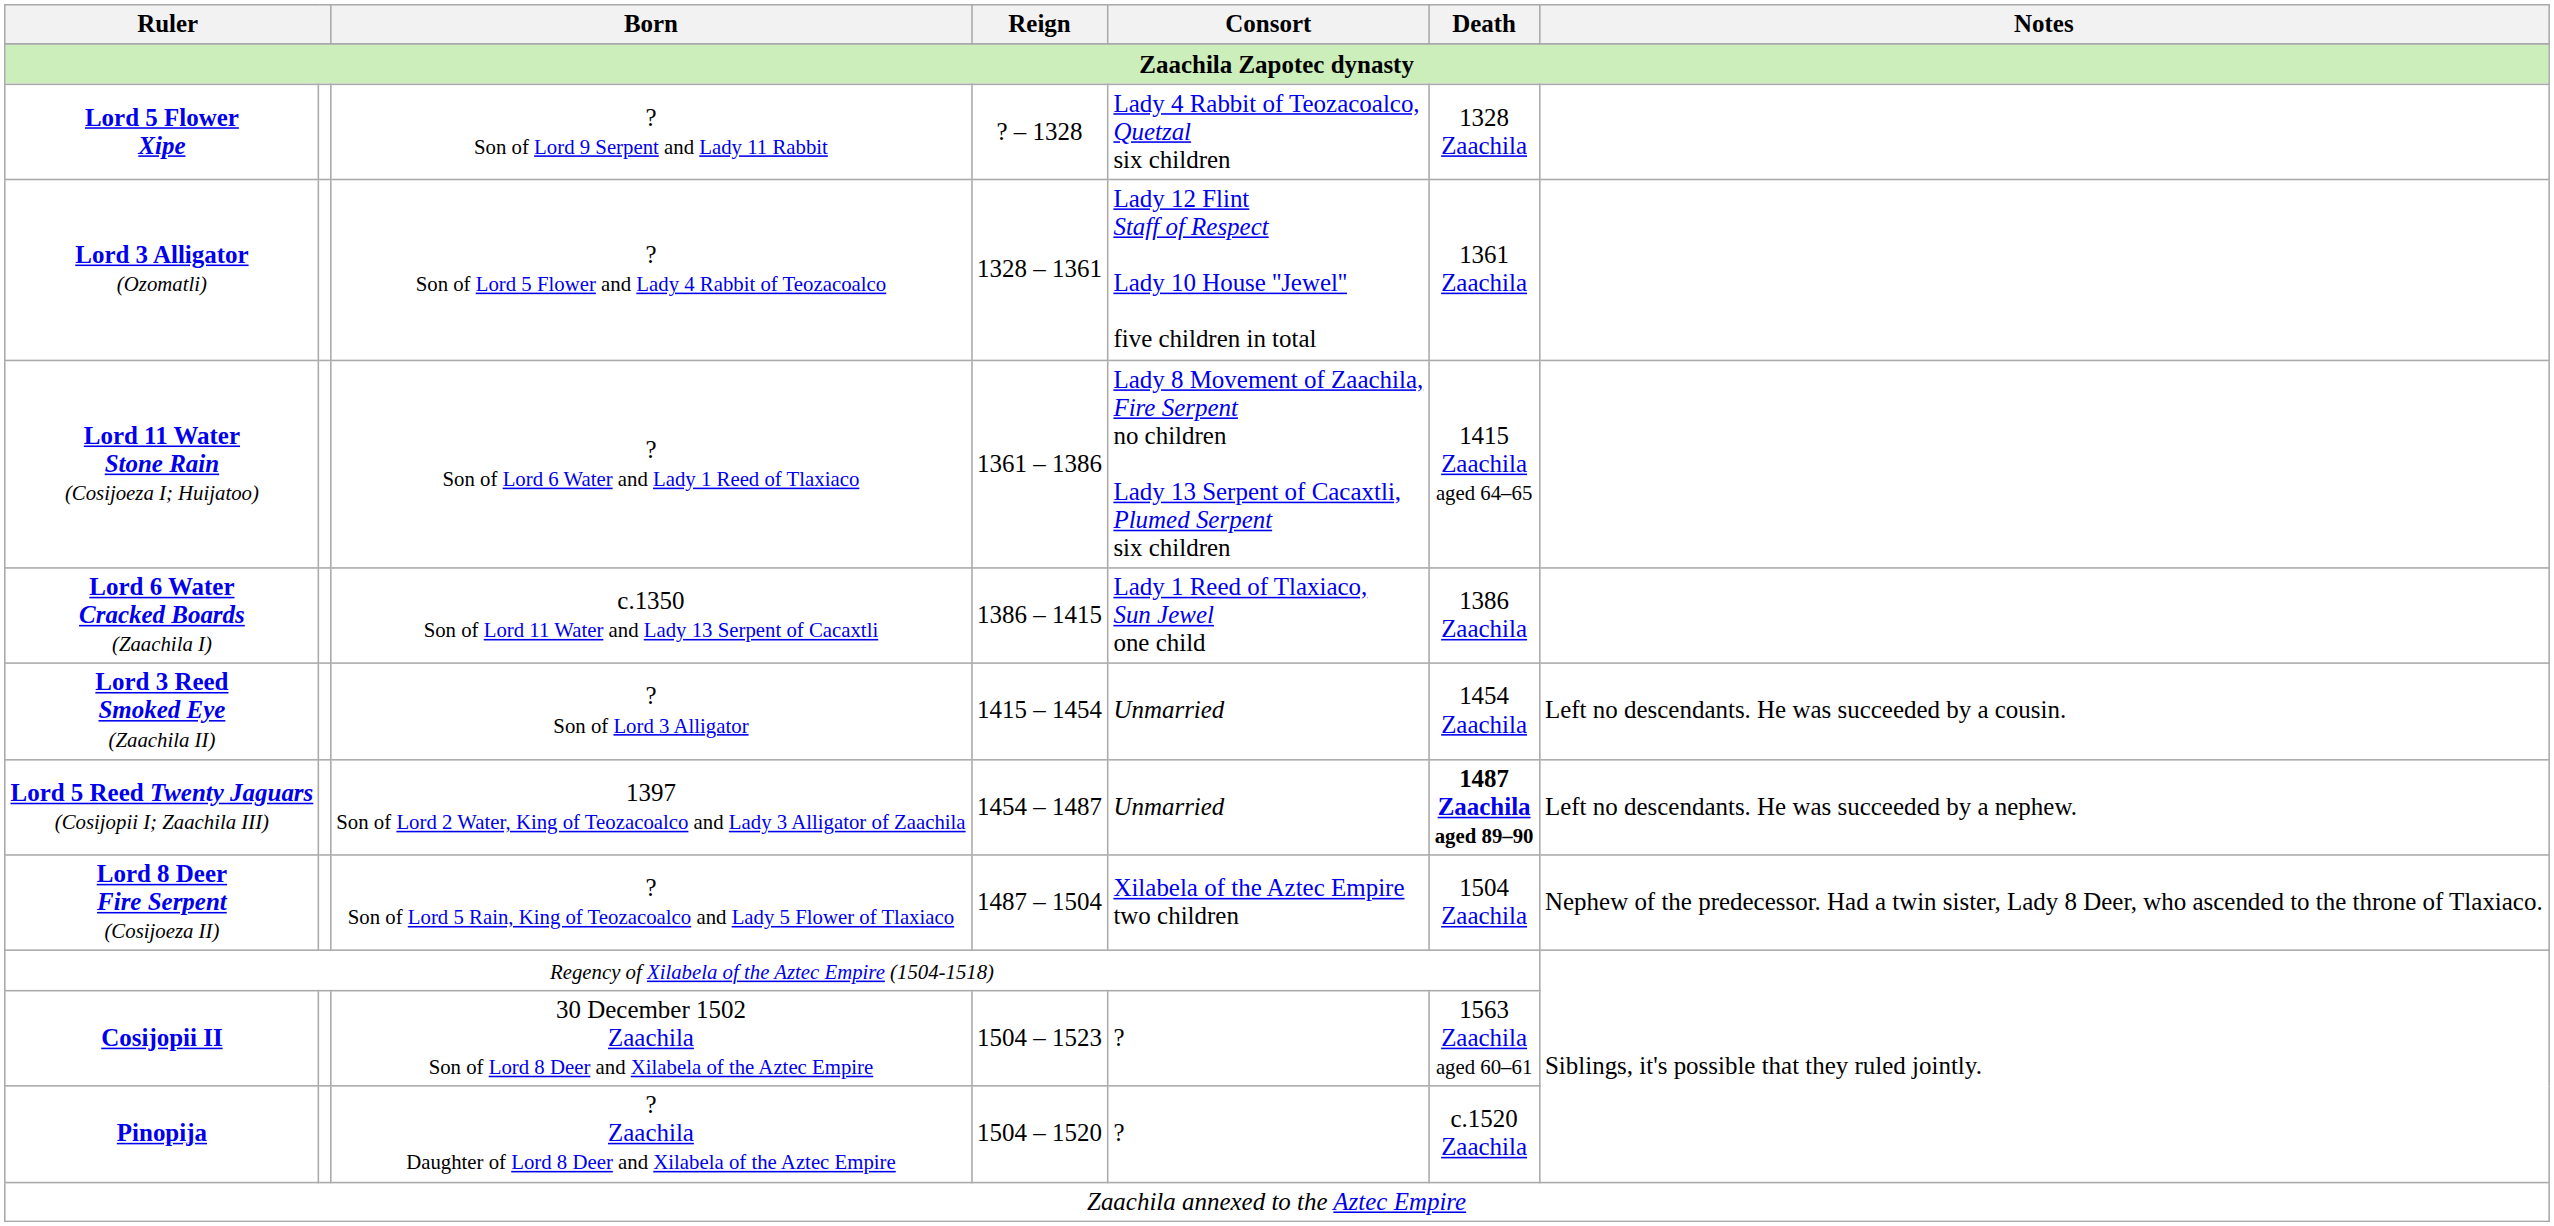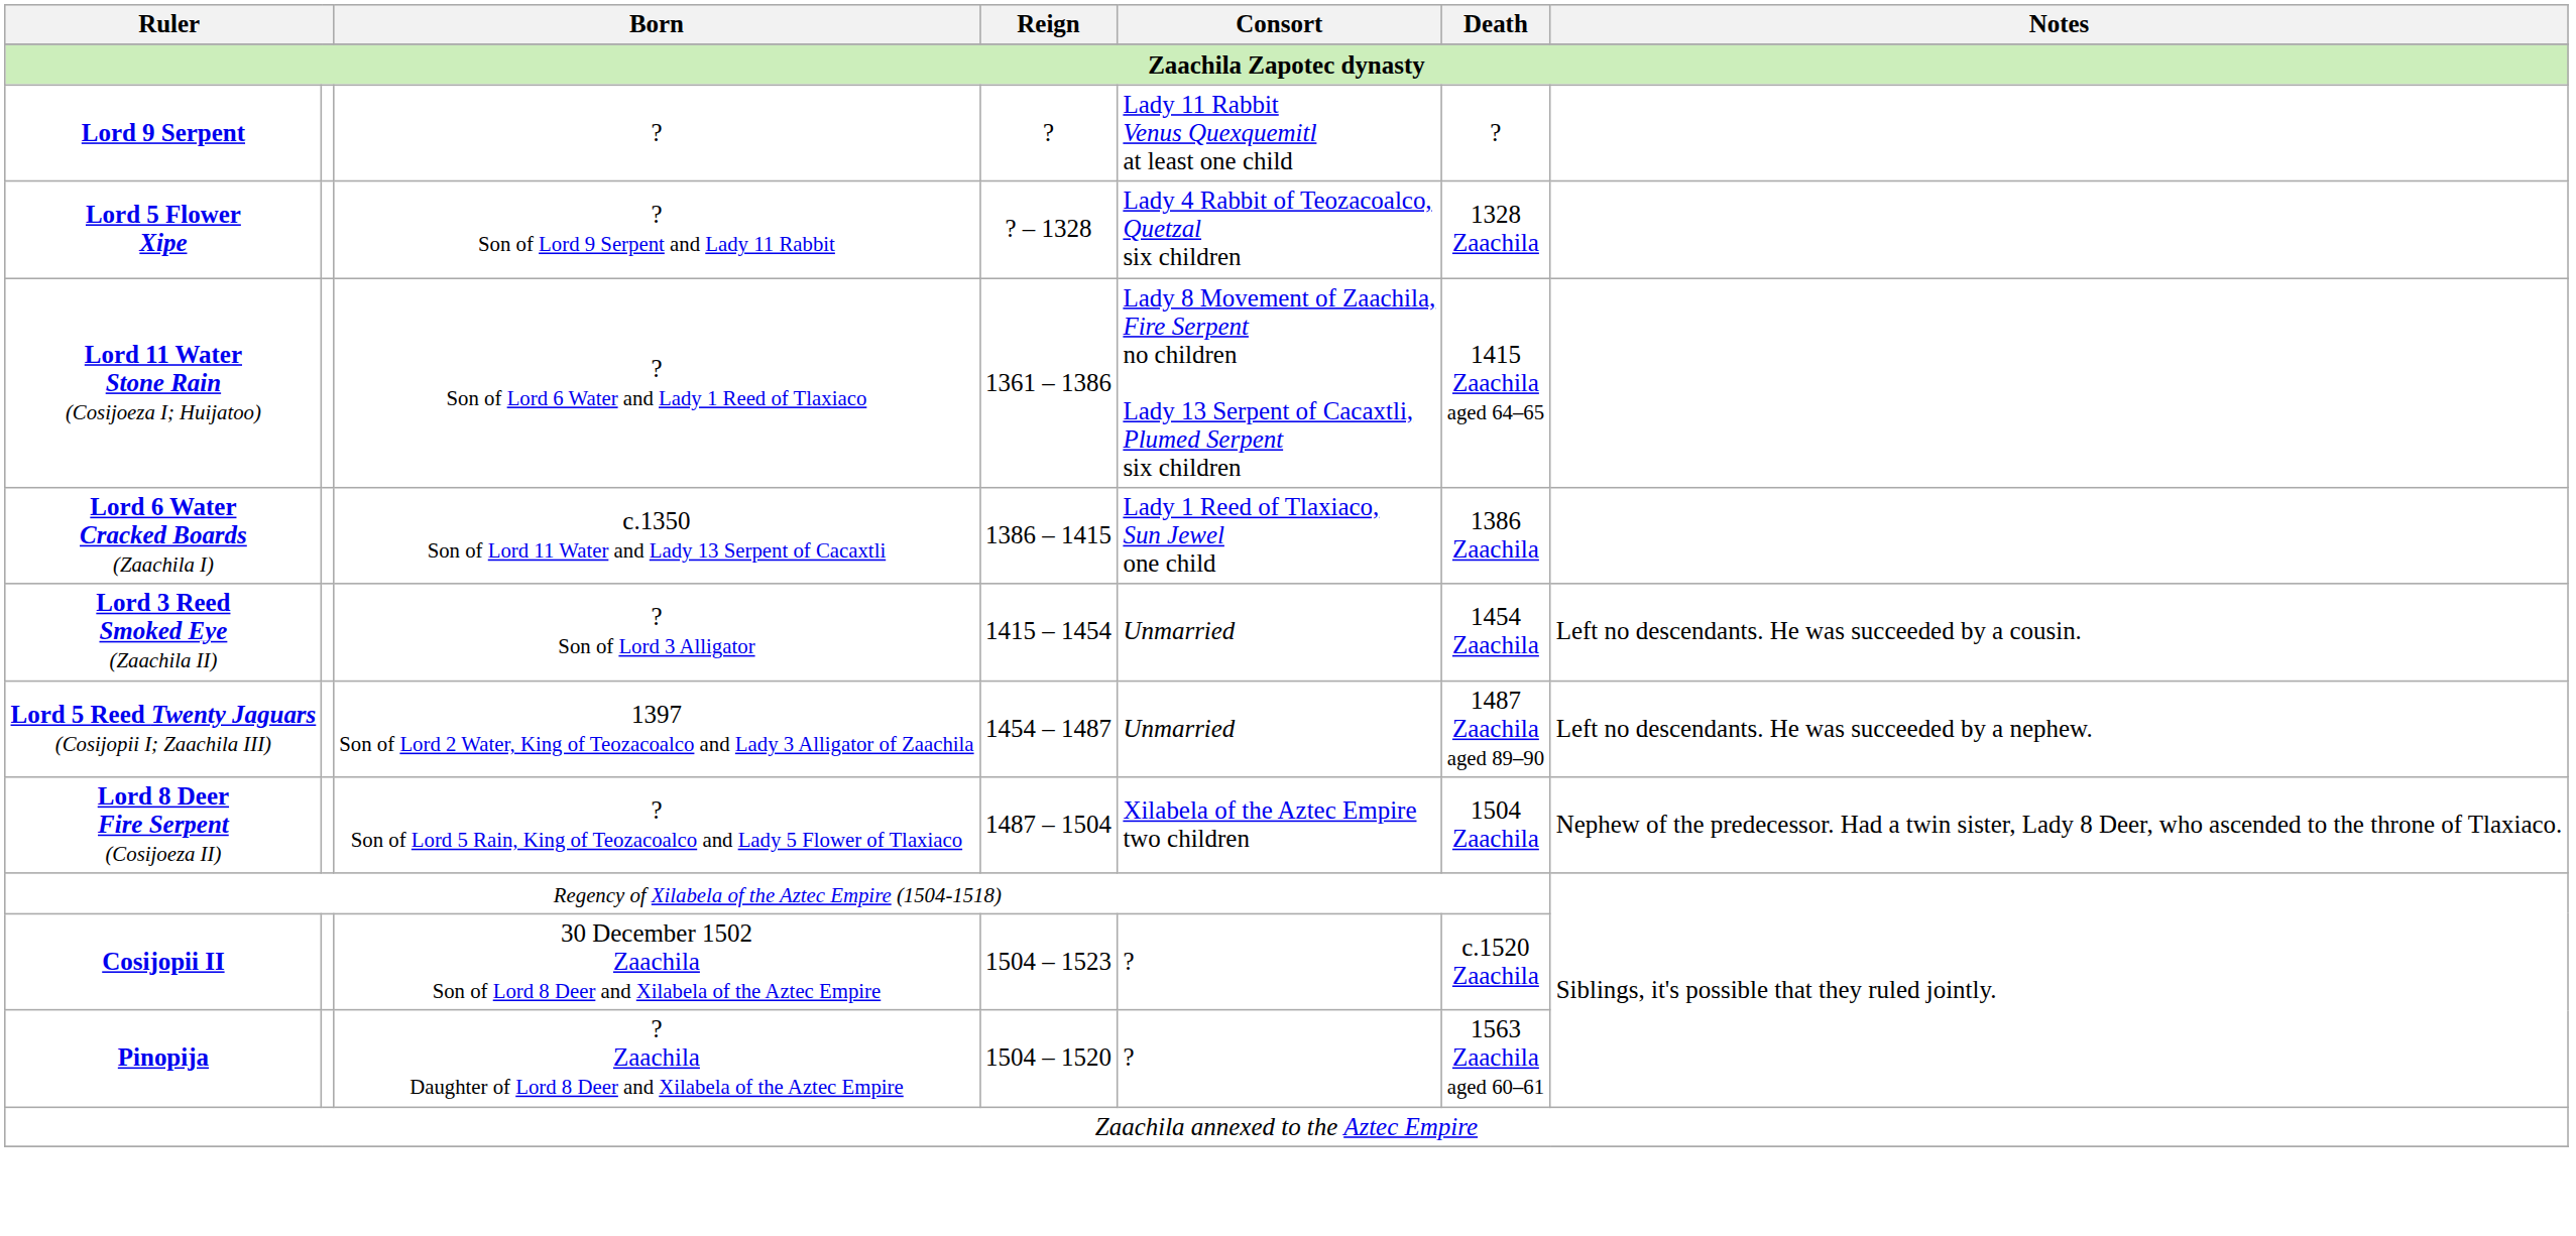 <table class="wikitable">
 <tr>
 <th colspan=2>Ruler</th>
 <th>Born</th>
 <th>Reign</th>
 <th>Consort</th>
 <th>Death</th>
 <th>Notes</th>
 </tr>
 <tr>
 </tr>
 <tr bgcolor=#ceb>
 <td align="center" colspan="7"><strong>Zaachila Zapotec dynasty</strong></td>
 </tr>
 <tr bgcolor=#fff>
+<td align="center"><strong><a href='#'>Lord 9 Serpent</a></strong></td>
+<td></td>
+<td align="center">?</td>
+<td align="center">?</td>
+<td><a href='#'>Lady 11 Rabbit<br><em>Venus Quexquemitl</em></a><br>at least one child</td>
+<td align="center">?</td>
+<td></td>
+</tr>
+<tr bgcolor=#fff>
 <td align="center"><strong><a href='#'>Lord 5 Flower<br><em>Xipe</em></a></strong></td>
 <td></td>
 <td align="center">?<br><small>Son of <a href='#'>Lord 9 Serpent</a> and <a href='#'>Lady 11 Rabbit</a></small></td>
 <td align="center">? – 1328</td>
 <td><a href='#'>Lady 4 Rabbit of Teozacoalco,<br><em>Quetzal</em></a><br>six children</td>
 <td align="center">1328<br><a href='#'>Zaachila</a></td>
-<td></td>
-</tr>
-<tr bgcolor=#fff>
-<td align="center"><strong><a href='#'>Lord 3 Alligator</a></strong><br><small><em>(Ozomatli)</em></small></td>
-<td></td>
-<td align="center">?<br><small>Son of <a href='#'>Lord 5 Flower</a> and <a href='#'>Lady 4 Rabbit of Teozacoalco</a></small></td>
-<td align="center">1328 – 1361</td>
-<td><a href='#'>Lady 12 Flint<br><em>Staff of Respect</em></a><br><br><a href='#'>Lady 10 House ''Jewel''</a><br><br>five children in total</td>
-<td align="center">1361<br><a href='#'>Zaachila</a></td>
 <td></td>
 </tr>
 <tr bgcolor=#fff>
 <td align="center"><strong><a href='#'>Lord 11 Water<br><em>Stone Rain</em></a></strong><br><small><em>(Cosijoeza I; Huijatoo)</em></small></td>
 <td></td>
 <td align="center">?<br><small>Son of <a href='#'>Lord 6 Water</a> and <a href='#'>Lady 1 Reed of Tlaxiaco</a></small></td>
 <td align="center">1361 – 1386</td>
 <td><a href='#'>Lady 8 Movement of Zaachila,<br><em>Fire Serpent</em></a><br>no children<br><br><a href='#'>Lady 13 Serpent of Cacaxtli,<br><em>Plumed Serpent</em></a><br>six children</td>
 <td align="center">1415<br><a href='#'>Zaachila</a><br><small>aged 64–65</small></td>
 <td></td>
 </tr>
 <tr bgcolor=#fff>
 <td align="center"><strong><a href='#'>Lord 6 Water<br><em>Cracked Boards</em></a></strong><br><small><em>(Zaachila I)</em></small></td>
 <td></td>
 <td align="center">c.1350<br><small>Son of <a href='#'>Lord 11 Water</a> and <a href='#'>Lady 13 Serpent of Cacaxtli</a></small></td>
 <td align="center">1386 – 1415</td>
 <td><a href='#'>Lady 1 Reed of Tlaxiaco,<br><em>Sun Jewel</em></a><br>one child</td>
 <td align="center">1386<br><a href='#'>Zaachila</a></td>
 <td></td>
 </tr>
 <tr bgcolor=#fff>
 <td align="center"><strong><a href='#'>Lord 3 Reed<br><em>Smoked Eye</em></a></strong><br><small><em>(Zaachila II)</em></small></td>
 <td></td>
 <td align="center">?<br><small>Son of <a href='#'>Lord 3 Alligator</a></small></td>
 <td align="center">1415 – 1454</td>
 <td><em>Unmarried</em></td>
 <td align="center">1454<br><a href='#'>Zaachila</a></td>
 <td>Left no descendants. He was succeeded by a cousin.</td>
 </tr>
 <tr bgcolor=#fff>
 <td align="center"><strong><a href='#'>Lord 5 Reed <em>Twenty Jaguars</em></a></strong><br><small><em>(Cosijopii I; Zaachila III)</em></small></td>
 <td></td>
 <td align="center">1397<br><small>Son of <a href='#'>Lord 2 Water, King of Teozacoalco</a> and <a href='#'>Lady 3 Alligator of Zaachila</a></small></td>
 <td align="center">1454 – 1487</td>
 <td><em>Unmarried</em></td>
-<td align="center"><strong>1487<br><a href='#'>Zaachila</a><br><small>aged 89–90</small></strong></td>
+<td align="center">1487<br><a href='#'>Zaachila</a><br><small>aged 89–90</small></td>
 <td>Left no descendants. He was succeeded by a nephew.</td>
 </tr>
 <tr bgcolor=#fff>
 <td align="center"><strong><a href='#'>Lord 8 Deer<br><em>Fire Serpent</em></a></strong><br><small><em>(Cosijoeza II)</em></small></td>
 <td></td>
 <td align="center">?<br><small>Son of <a href='#'>Lord 5 Rain, King of Teozacoalco</a> and <a href='#'>Lady 5 Flower of Tlaxiaco</a></small></td>
 <td align="center">1487 – 1504</td>
 <td><a href='#'>Xilabela of the Aztec Empire</a><br>two children</td>
 <td align="center">1504<br><a href='#'>Zaachila</a></td>
 <td>Nephew of the predecessor. Had a twin sister, Lady 8 Deer, who ascended to the throne of Tlaxiaco.</td>
 </tr>
 <tr bgcolor=#fff>
 <td align="center" colspan="6"><small><em>Regency of <a href='#'>Xilabela of the Aztec Empire</a> (1504-1518)</em></small></td>
 <td rowspan="3">Siblings, it's possible that they ruled jointly.</td>
 </tr>
 <tr bgcolor=#fff>
 <td align="center"><strong><a href='#'>Cosijopii II</a></strong></td>
 <td></td>
 <td align="center">30 December 1502<br><a href='#'>Zaachila</a><br><small>Son of <a href='#'>Lord 8 Deer</a> and <a href='#'>Xilabela of the Aztec Empire</a> </small></td>
 <td align="center">1504 – 1523</td>
 <td>?</td>
-<td align="center">1563<br><a href='#'>Zaachila</a><br><small>aged 60–61</small></td>
+<td align="center">c.1520<br><a href='#'>Zaachila</a></td>
 </tr>
 <tr bgcolor=#fff>
 <td align="center"><strong><a href='#'>Pinopija</a></strong></td>
 <td></td>
 <td align="center">?<br><a href='#'>Zaachila</a><br><small>Daughter of <a href='#'>Lord 8 Deer</a> and <a href='#'>Xilabela of the Aztec Empire</a></small></td>
 <td align="center">1504 – 1520</td>
 <td>?</td>
-<td align="center">c.1520<br><a href='#'>Zaachila</a></td>
+<td align="center">1563<br><a href='#'>Zaachila</a><br><small>aged 60–61</small></td>
 </tr>
 <tr bgcolor=#fff>
 <td align="center" colspan="7"><em>Zaachila annexed to the <a href='#'>Aztec Empire</a></em></td>
 </tr>
 <tr>
 </tr>
 </table>
